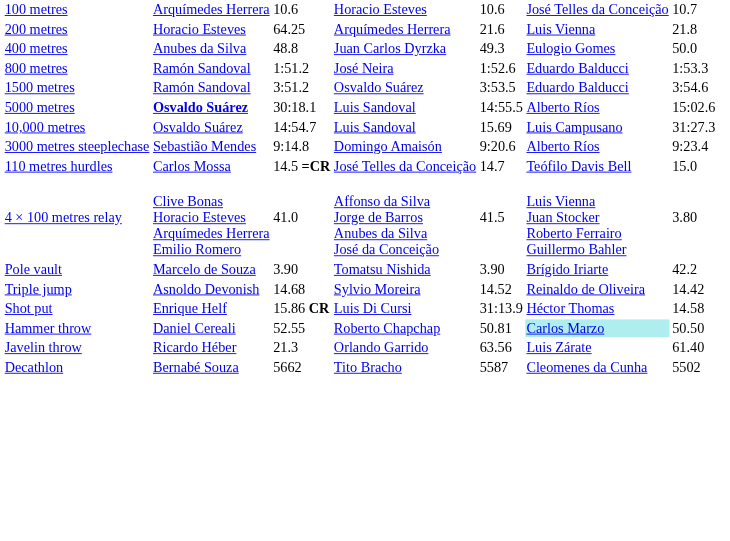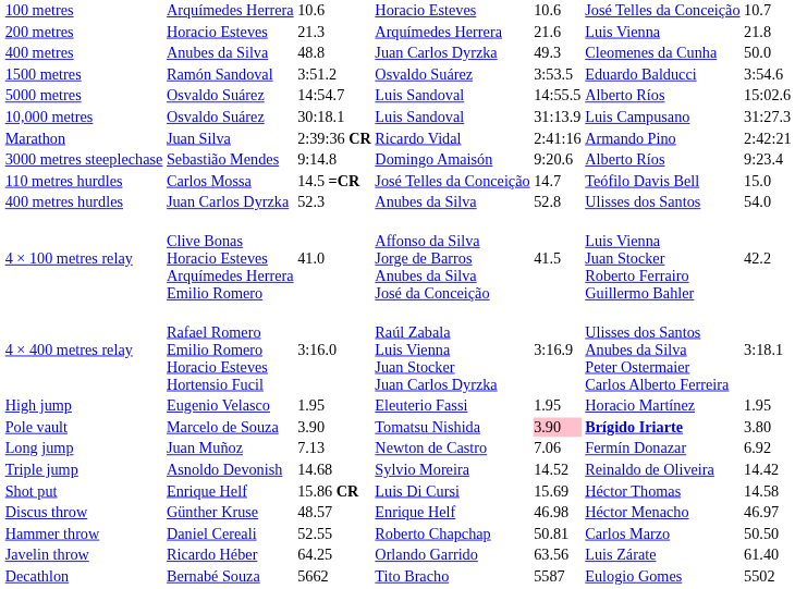 <table>
 <tr>
 <td><a href='#'>100 metres</a></td>
 <td><a href='#'>Arquímedes Herrera</a><br> </td>
 <td>10.6</td>
 <td><a href='#'>Horacio Esteves</a><br> </td>
 <td>10.6</td>
 <td><a href='#'>José Telles da Conceição</a><br> </td>
 <td>10.7</td>
 </tr>
 <tr>
 <td><a href='#'>200 metres</a></td>
 <td><a href='#'>Horacio Esteves</a><br> </td>
-<td>64.25</td>
+<td>21.3</td>
 <td><a href='#'>Arquímedes Herrera</a><br> </td>
 <td>21.6</td>
 <td><a href='#'>Luis Vienna</a><br> </td>
 <td>21.8</td>
 </tr>
 <tr>
 <td><a href='#'>400 metres</a></td>
 <td><a href='#'>Anubes da Silva</a><br> </td>
 <td>48.8</td>
 <td><a href='#'>Juan Carlos Dyrzka</a><br> </td>
 <td>49.3</td>
-<td><a href='#'>Eulogio Gomes</a><br> </td>
+<td><a href='#'>Cleomenes da Cunha</a><br> </td>
 <td>50.0</td>
-</tr>
-<tr>
-<td><a href='#'>800 metres</a></td>
-<td><a href='#'>Ramón Sandoval</a><br> </td>
-<td>1:51.2</td>
-<td><a href='#'>José Neira</a><br> </td>
-<td>1:52.6</td>
-<td><a href='#'>Eduardo Balducci</a><br> </td>
-<td>1:53.3</td>
 </tr>
 <tr>
 <td><a href='#'>1500 metres</a></td>
 <td><a href='#'>Ramón Sandoval</a><br> </td>
 <td>3:51.2</td>
 <td><a href='#'>Osvaldo Suárez</a><br> </td>
 <td>3:53.5</td>
 <td><a href='#'>Eduardo Balducci</a><br> </td>
 <td>3:54.6</td>
 </tr>
 <tr>
 <td><a href='#'>5000 metres</a></td>
-<td><strong><a href='#'>Osvaldo Suárez</a><br> </strong></td>
-<td>30:18.1</td>
+<td><a href='#'>Osvaldo Suárez</a><br> </td>
+<td>14:54.7</td>
 <td><a href='#'>Luis Sandoval</a><br> </td>
 <td>14:55.5</td>
 <td><a href='#'>Alberto Ríos</a><br> </td>
 <td>15:02.6</td>
 </tr>
 <tr>
 <td><a href='#'>10,000 metres</a></td>
 <td><a href='#'>Osvaldo Suárez</a><br> </td>
-<td>14:54.7</td>
+<td>30:18.1</td>
 <td><a href='#'>Luis Sandoval</a><br> </td>
-<td>15.69</td>
+<td>31:13.9</td>
 <td><a href='#'>Luis Campusano</a><br> </td>
 <td>31:27.3</td>
+</tr>
+<tr>
+<td><a href='#'>Marathon</a></td>
+<td><a href='#'>Juan Silva</a><br> </td>
+<td>2:39:36 <strong>CR</strong></td>
+<td><a href='#'>Ricardo Vidal</a><br> </td>
+<td>2:41:16</td>
+<td><a href='#'>Armando Pino</a><br> </td>
+<td>2:42:21</td>
 </tr>
 <tr>
 <td><a href='#'>3000 metres steeplechase</a></td>
 <td><a href='#'>Sebastião Mendes</a><br> </td>
 <td>9:14.8</td>
 <td><a href='#'>Domingo Amaisón</a><br> </td>
 <td>9:20.6</td>
 <td><a href='#'>Alberto Ríos</a><br> </td>
 <td>9:23.4</td>
 </tr>
 <tr>
 <td><a href='#'>110 metres hurdles</a></td>
 <td><a href='#'>Carlos Mossa</a><br> </td>
 <td>14.5 <strong>=CR</strong></td>
 <td><a href='#'>José Telles da Conceição</a><br> </td>
 <td>14.7</td>
 <td><a href='#'>Teófilo Davis Bell</a><br> </td>
 <td>15.0</td>
 </tr>
 <tr>
+<td><a href='#'>400 metres hurdles</a></td>
+<td><a href='#'>Juan Carlos Dyrzka</a><br> </td>
+<td>52.3</td>
+<td><a href='#'>Anubes da Silva</a><br> </td>
+<td>52.8</td>
+<td><a href='#'>Ulisses dos Santos</a><br> </td>
+<td>54.0</td>
+</tr>
+<tr>
 <td><a href='#'>4 × 100 metres relay</a></td>
 <td><br><a href='#'>Clive Bonas</a><br><a href='#'>Horacio Esteves</a><br><a href='#'>Arquímedes Herrera</a><br><a href='#'>Emilio Romero</a></td>
 <td>41.0</td>
 <td><br><a href='#'>Affonso da Silva</a><br><a href='#'>Jorge de Barros</a><br><a href='#'>Anubes da Silva</a><br><a href='#'>José da Conceição</a></td>
 <td>41.5</td>
 <td><br><a href='#'>Luis Vienna</a><br><a href='#'>Juan Stocker</a><br><a href='#'>Roberto Ferrairo</a><br><a href='#'>Guillermo Bahler</a></td>
-<td>3.80</td>
+<td>42.2</td>
+</tr>
+<tr>
+<td><a href='#'>4 × 400 metres relay</a></td>
+<td><br><a href='#'>Rafael Romero</a><br><a href='#'>Emilio Romero</a><br><a href='#'>Horacio Esteves</a><br><a href='#'>Hortensio Fucil</a></td>
+<td>3:16.0</td>
+<td><br><a href='#'>Raúl Zabala</a><br><a href='#'>Luis Vienna</a><br><a href='#'>Juan Stocker</a><br><a href='#'>Juan Carlos Dyrzka</a></td>
+<td>3:16.9</td>
+<td><br><a href='#'>Ulisses dos Santos</a><br><a href='#'>Anubes da Silva</a><br><a href='#'>Peter Ostermaier</a><br><a href='#'>Carlos Alberto Ferreira</a></td>
+<td>3:18.1</td>
+</tr>
+<tr>
+<td><a href='#'>High jump</a></td>
+<td><a href='#'>Eugenio Velasco</a><br> </td>
+<td>1.95</td>
+<td><a href='#'>Eleuterio Fassi</a><br> </td>
+<td>1.95</td>
+<td><a href='#'>Horacio Martínez</a><br> </td>
+<td>1.95</td>
 </tr>
 <tr>
 <td><a href='#'>Pole vault</a></td>
 <td><a href='#'>Marcelo de Souza</a><br> </td>
 <td>3.90</td>
 <td><a href='#'>Tomatsu Nishida</a><br> </td>
-<td>3.90</td>
-<td><a href='#'>Brígido Iriarte</a><br> </td>
-<td>42.2</td>
+<td style="background: pink;">3.90</td>
+<td><strong><a href='#'>Brígido Iriarte</a><br> </strong></td>
+<td>3.80</td>
+</tr>
+<tr>
+<td><a href='#'>Long jump</a></td>
+<td><a href='#'>Juan Muñoz</a><br> </td>
+<td>7.13</td>
+<td><a href='#'>Newton de Castro</a><br> </td>
+<td>7.06</td>
+<td><a href='#'>Fermín Donazar</a><br> </td>
+<td>6.92</td>
 </tr>
 <tr>
 <td><a href='#'>Triple jump</a></td>
 <td><a href='#'>Asnoldo Devonish</a><br> </td>
 <td>14.68</td>
 <td><a href='#'>Sylvio Moreira</a><br> </td>
 <td>14.52</td>
 <td><a href='#'>Reinaldo de Oliveira</a><br> </td>
 <td>14.42</td>
 </tr>
 <tr>
 <td><a href='#'>Shot put</a></td>
 <td><a href='#'>Enrique Helf</a><br> </td>
 <td>15.86 <strong>CR</strong></td>
 <td><a href='#'>Luis Di Cursi</a><br> </td>
-<td>31:13.9</td>
+<td>15.69</td>
 <td><a href='#'>Héctor Thomas</a><br> </td>
 <td>14.58</td>
+</tr>
+<tr>
+<td><a href='#'>Discus throw</a></td>
+<td><a href='#'>Günther Kruse</a><br> </td>
+<td>48.57</td>
+<td><a href='#'>Enrique Helf</a><br> </td>
+<td>46.98</td>
+<td><a href='#'>Héctor Menacho</a><br> </td>
+<td>46.97</td>
 </tr>
 <tr>
 <td><a href='#'>Hammer throw</a></td>
 <td><a href='#'>Daniel Cereali</a><br> </td>
 <td>52.55</td>
 <td><a href='#'>Roberto Chapchap</a><br> </td>
 <td>50.81</td>
-<td style="background: paleturquoise;"><a href='#'>Carlos Marzo</a><br> </td>
+<td><a href='#'>Carlos Marzo</a><br> </td>
 <td>50.50</td>
 </tr>
 <tr>
 <td><a href='#'>Javelin throw</a></td>
 <td><a href='#'>Ricardo Héber</a><br> </td>
-<td>21.3</td>
+<td>64.25</td>
 <td><a href='#'>Orlando Garrido</a><br> </td>
 <td>63.56</td>
 <td><a href='#'>Luis Zárate</a><br> </td>
 <td>61.40</td>
 </tr>
 <tr>
 <td><a href='#'>Decathlon</a></td>
 <td><a href='#'>Bernabé Souza</a><br> </td>
 <td>5662</td>
 <td><a href='#'>Tito Bracho</a><br> </td>
 <td>5587</td>
-<td><a href='#'>Cleomenes da Cunha</a><br> </td>
+<td><a href='#'>Eulogio Gomes</a><br> </td>
 <td>5502</td>
 </tr>
 </table>
